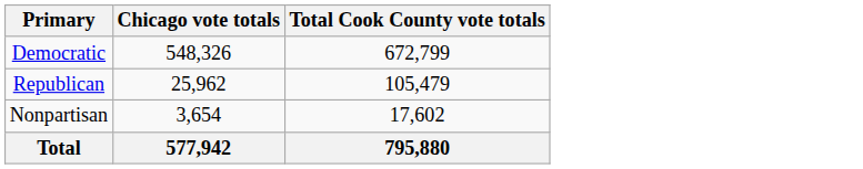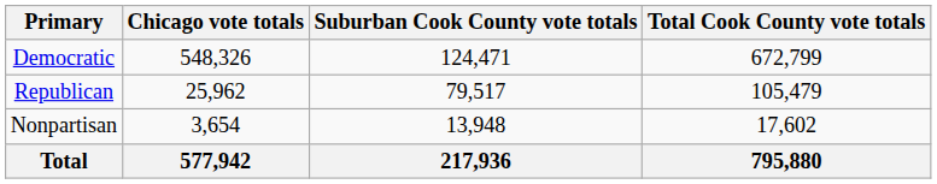 <table class="wikitable" style="text-align: center">
 <tr>
 <th>Primary</th>
 <th>Chicago vote totals</th>
+<th>Suburban Cook County vote totals</th>
 <th>Total Cook County vote totals</th>
 </tr>
 <tr>
 <td><a href='#'>Democratic</a></td>
 <td>548,326</td>
+<td>124,471</td>
 <td>672,799</td>
 </tr>
 <tr>
 <td><a href='#'>Republican</a></td>
 <td>25,962</td>
+<td>79,517</td>
 <td>105,479</td>
 </tr>
 <tr>
 <td>Nonpartisan</td>
 <td>3,654</td>
+<td>13,948</td>
 <td>17,602</td>
 </tr>
 <tr>
 <th>Total</th>
 <th>577,942</th>
+<th>217,936</th>
 <th>795,880</th>
 </tr>
 </table>
